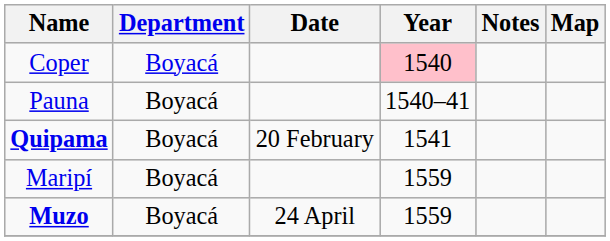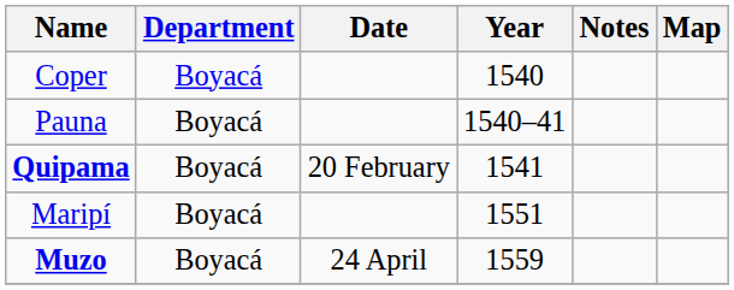 <table class="wikitable sortable mw-collapsible mw-collapsed">
 <tr>
 <th scope="col">Name<br></th>
 <th scope="col"><a href='#'>Department</a></th>
 <th scope="col">Date</th>
 <th scope="col">Year</th>
 <th scope="col">Notes</th>
 <th scope="col">Map</th>
 </tr>
 <tr>
 <td align=center><a href='#'>Coper</a></td>
 <td align=center><a href='#'>Boyacá</a></td>
 <td align=center></td>
-<td align=center style="background: pink;">1540</td>
+<td align=center>1540</td>
 <td align=center></td>
 <td align=center></td>
 </tr>
 <tr>
 <td align=center><a href='#'>Pauna</a></td>
 <td align=center>Boyacá</td>
 <td align=center></td>
 <td align=center>1540–41</td>
 <td align=center></td>
 <td align=center></td>
 </tr>
 <tr>
 <td align=center><strong><a href='#'>Quipama</a></strong></td>
 <td align=center>Boyacá</td>
 <td align=center>20 February</td>
 <td align=center>1541</td>
 <td align=center></td>
 <td align=center></td>
 </tr>
 <tr>
 <td align=center><a href='#'>Maripí</a></td>
 <td align=center>Boyacá</td>
 <td align=center></td>
-<td align=center>1559</td>
+<td align=center>1551</td>
 <td align=center></td>
 <td align=center></td>
 </tr>
 <tr>
 <td align=center><strong><a href='#'>Muzo</a></strong></td>
 <td align=center>Boyacá</td>
 <td align=center>24 April</td>
 <td align=center>1559</td>
 <td align=center></td>
 <td align=center></td>
 </tr>
 <tr>
 </tr>
 </table>
